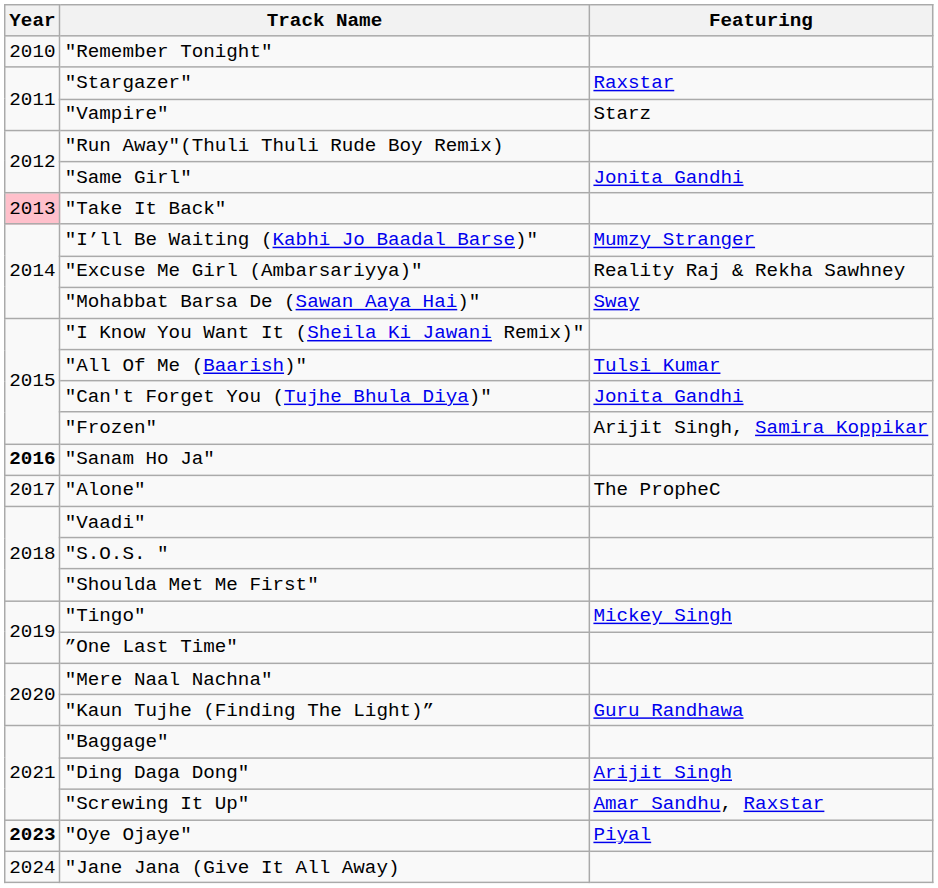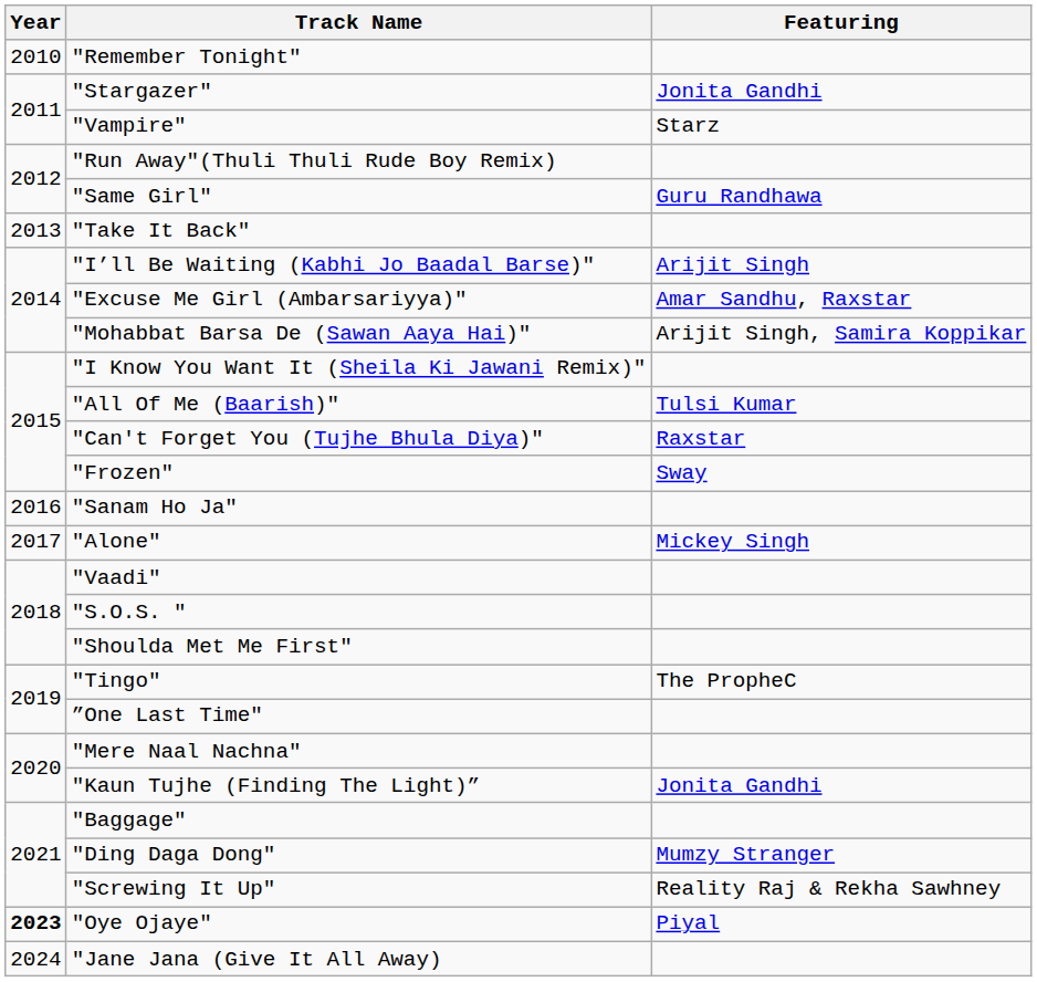 <table class="wikitable plainrowheaders">
 <tr>
 <th scope="col">Year</th>
 <th scope="col">Track Name</th>
 <th scope="col">Featuring</th>
 </tr>
 <tr>
 <td>2010</td>
 <td>"Remember Tonight"</td>
 <td></td>
 </tr>
 <tr>
 <td rowspan="2">2011</td>
 <td>"Stargazer"</td>
-<td><a href='#'>Raxstar</a></td>
+<td><a href='#'>Jonita Gandhi</a></td>
 </tr>
 <tr>
 <td>"Vampire"</td>
 <td>Starz</td>
 </tr>
 <tr>
 <td rowspan="2">2012</td>
 <td>"Run Away"(Thuli Thuli Rude Boy Remix)</td>
 <td></td>
 </tr>
 <tr>
 <td>"Same Girl"</td>
-<td><a href='#'>Jonita Gandhi</a></td>
+<td><a href='#'>Guru Randhawa</a></td>
 </tr>
 <tr>
-<td style="background: pink;">2013</td>
+<td>2013</td>
 <td>"Take It Back"</td>
 <td></td>
 </tr>
 <tr>
 <td rowspan="3">2014</td>
 <td>"I’ll Be Waiting (<a href='#'>Kabhi Jo Baadal Barse</a>)"</td>
-<td><a href='#'>Mumzy Stranger</a></td>
+<td><a href='#'>Arijit Singh</a></td>
 </tr>
 <tr>
 <td>"Excuse Me Girl (Ambarsariyya)"</td>
-<td>Reality Raj & Rekha Sawhney</td>
+<td><a href='#'>Amar Sandhu</a>, <a href='#'>Raxstar</a></td>
 </tr>
 <tr>
 <td>"Mohabbat Barsa De (<a href='#'>Sawan Aaya Hai</a>)"</td>
-<td><a href='#'>Sway</a></td>
+<td>Arijit Singh, <a href='#'>Samira Koppikar</a></td>
 </tr>
 <tr>
 <td rowspan="4">2015</td>
 <td>"I Know You Want It (<a href='#'>Sheila Ki Jawani</a> Remix)"</td>
 <td></td>
 </tr>
 <tr>
 <td>"All Of Me (<a href='#'>Baarish</a>)"</td>
 <td><a href='#'>Tulsi Kumar</a></td>
 </tr>
 <tr>
 <td>"Can't Forget You (<a href='#'>Tujhe Bhula Diya</a>)"</td>
-<td><a href='#'>Jonita Gandhi</a></td>
+<td><a href='#'>Raxstar</a></td>
 </tr>
 <tr>
 <td>"Frozen"</td>
-<td>Arijit Singh, <a href='#'>Samira Koppikar</a></td>
+<td><a href='#'>Sway</a></td>
 </tr>
 <tr>
-<td><strong>2016</strong></td>
+<td>2016</td>
 <td>"Sanam Ho Ja"</td>
 <td></td>
 </tr>
 <tr>
 <td>2017</td>
 <td>"Alone"</td>
-<td>The PropheC</td>
+<td><a href='#'>Mickey Singh</a></td>
 </tr>
 <tr>
 <td rowspan="3">2018</td>
 <td>"Vaadi"</td>
 <td></td>
 </tr>
 <tr>
 <td>"S.O.S. "</td>
 <td></td>
 </tr>
 <tr>
 <td>"Shoulda Met Me First"</td>
 <td></td>
 </tr>
 <tr>
 <td rowspan="2">2019</td>
 <td>"Tingo"</td>
-<td><a href='#'>Mickey Singh</a></td>
+<td>The PropheC</td>
 </tr>
 <tr>
 <td>”One Last Time"</td>
 <td></td>
 </tr>
 <tr>
 <td rowspan="2">2020</td>
 <td>"Mere Naal Nachna"</td>
 <td></td>
 </tr>
 <tr>
 <td>"Kaun Tujhe (Finding The Light)”</td>
-<td><a href='#'>Guru Randhawa</a></td>
+<td><a href='#'>Jonita Gandhi</a></td>
 </tr>
 <tr>
 <td rowspan="3">2021</td>
 <td>"Baggage"</td>
 <td></td>
 </tr>
 <tr>
 <td>"Ding Daga Dong"</td>
-<td><a href='#'>Arijit Singh</a></td>
+<td><a href='#'>Mumzy Stranger</a></td>
 </tr>
 <tr>
 <td>"Screwing It Up"</td>
-<td><a href='#'>Amar Sandhu</a>, <a href='#'>Raxstar</a></td>
+<td>Reality Raj & Rekha Sawhney</td>
 </tr>
 <tr>
 <td><strong>2023</strong></td>
 <td>"Oye Ojaye"</td>
 <td><a href='#'>Piyal</a></td>
 </tr>
 <tr>
 <td>2024</td>
 <td>"Jane Jana (Give It All Away)</td>
 <td></td>
 </tr>
 </table>
